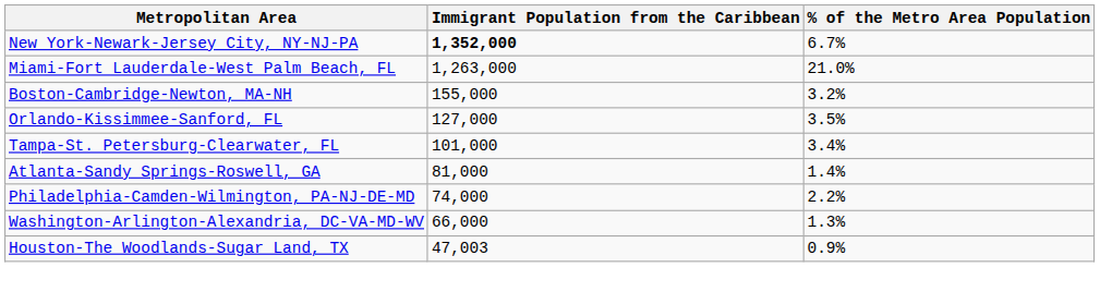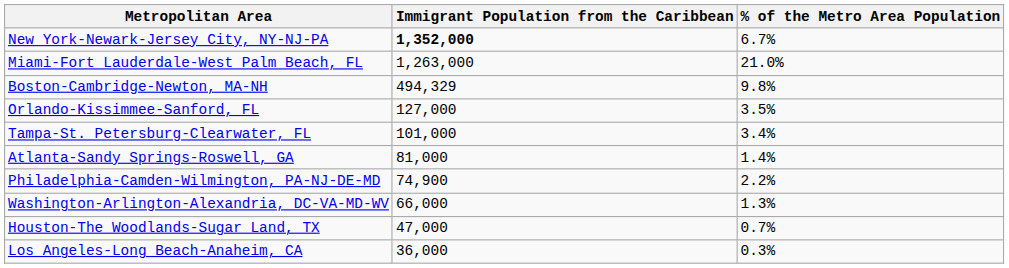 <table class="wikitable">
 <tr>
 <th>Metropolitan Area</th>
 <th>Immigrant Population from the Caribbean</th>
 <th>% of the Metro Area Population</th>
 </tr>
 <tr>
 <td><a href='#'>New York-Newark-Jersey City, NY-NJ-PA</a></td>
 <td><strong>1,352,000</strong></td>
 <td>6.7%</td>
 </tr>
 <tr>
 <td><a href='#'>Miami-Fort Lauderdale-West Palm Beach, FL</a></td>
 <td>1,263,000</td>
 <td>21.0%</td>
 </tr>
 <tr>
 <td><a href='#'>Boston-Cambridge-Newton, MA-NH</a></td>
-<td>155,000</td>
-<td>3.2%</td>
+<td>494,329</td>
+<td>9.8%</td>
 </tr>
 <tr>
 <td><a href='#'>Orlando-Kissimmee-Sanford, FL</a></td>
 <td>127,000</td>
 <td>3.5%</td>
 </tr>
 <tr>
 <td><a href='#'>Tampa-St. Petersburg-Clearwater, FL</a></td>
 <td>101,000</td>
 <td>3.4%</td>
 </tr>
 <tr>
 <td><a href='#'>Atlanta-Sandy Springs-Roswell, GA</a></td>
 <td>81,000</td>
 <td>1.4%</td>
 </tr>
 <tr>
 <td><a href='#'>Philadelphia-Camden-Wilmington, PA-NJ-DE-MD</a></td>
-<td>74,000</td>
+<td>74,900</td>
 <td>2.2%</td>
 </tr>
 <tr>
 <td><a href='#'>Washington-Arlington-Alexandria, DC-VA-MD-WV</a></td>
 <td>66,000</td>
 <td>1.3%</td>
 </tr>
 <tr>
 <td><a href='#'>Houston-The Woodlands-Sugar Land, TX</a></td>
-<td>47,003</td>
-<td>0.9%</td>
+<td>47,000</td>
+<td>0.7%</td>
+</tr>
+<tr>
+<td><a href='#'>Los Angeles-Long Beach-Anaheim, CA</a></td>
+<td>36,000</td>
+<td>0.3%</td>
 </tr>
 </table>
